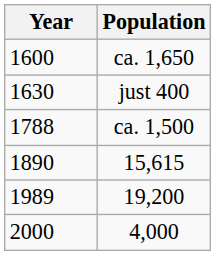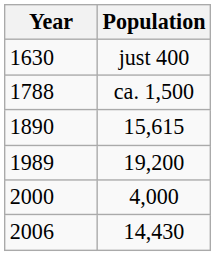 <table class="wikitable sortable">
 <tr class="hintergrundfarbe5">
 <th width="45%">Year</th>
 <th ! width="55%">Population</th>
-</tr>
-<tr>
-<td>1600</td>
-<td align="middle">ca. 1,650</td>
 </tr>
 <tr>
 <td>1630</td>
 <td align="middle">just 400</td>
 </tr>
 <tr>
 <td>1788</td>
 <td align="middle">ca. 1,500</td>
 </tr>
 <tr>
 <td>1890</td>
 <td align="middle">15,615</td>
 </tr>
 <tr>
 <td>1989</td>
 <td align="middle">19,200</td>
 </tr>
 <tr>
 <td>2000</td>
 <td align="middle">4,000</td>
 </tr>
+<tr>
+<td>2006</td>
+<td align="middle">14,430</td>
+</tr>
 </table>
